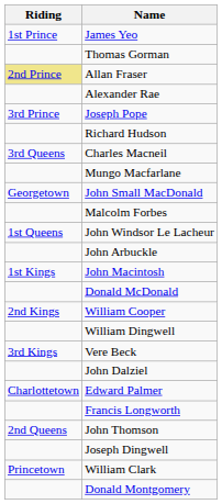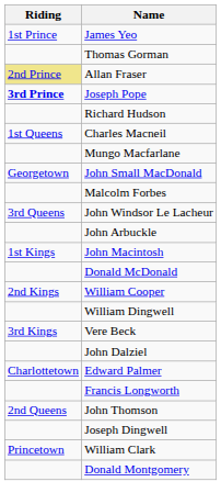 <table class="wikitable">
 <tr>
 <th>Riding</th>
 <th>Name</th>
 </tr>
 <tr>
 <td><a href='#'>1st Prince</a></td>
 <td><a href='#'>James Yeo</a></td>
 </tr>
 <tr>
 <td></td>
 <td>Thomas Gorman</td>
 </tr>
 <tr>
 <td style="background: khaki;"><a href='#'>2nd Prince</a></td>
 <td>Allan Fraser</td>
 </tr>
 <tr>
-<td></td>
-<td>Alexander Rae</td>
-</tr>
-<tr>
-<td><a href='#'>3rd Prince</a></td>
+<td><strong><a href='#'>3rd Prince</a></strong></td>
 <td><a href='#'>Joseph Pope</a></td>
 </tr>
 <tr>
 <td></td>
 <td>Richard Hudson</td>
 </tr>
 <tr>
-<td><a href='#'>3rd Queens</a></td>
+<td><a href='#'>1st Queens</a></td>
 <td>Charles Macneil</td>
 </tr>
 <tr>
 <td></td>
 <td>Mungo Macfarlane</td>
 </tr>
 <tr>
 <td><a href='#'>Georgetown</a></td>
 <td><a href='#'>John Small MacDonald</a></td>
 </tr>
 <tr>
 <td></td>
 <td>Malcolm Forbes</td>
 </tr>
 <tr>
-<td><a href='#'>1st Queens</a></td>
+<td><a href='#'>3rd Queens</a></td>
 <td>John Windsor Le Lacheur</td>
 </tr>
 <tr>
 <td></td>
 <td>John Arbuckle</td>
 </tr>
 <tr>
 <td><a href='#'>1st Kings</a></td>
 <td><a href='#'>John Macintosh</a></td>
 </tr>
 <tr>
 <td></td>
 <td><a href='#'>Donald McDonald</a></td>
 </tr>
 <tr>
 <td><a href='#'>2nd Kings</a></td>
 <td><a href='#'>William Cooper</a></td>
 </tr>
 <tr>
 <td></td>
 <td>William Dingwell</td>
 </tr>
 <tr>
 <td><a href='#'>3rd Kings</a></td>
 <td>Vere Beck</td>
 </tr>
 <tr>
 <td></td>
 <td>John Dalziel</td>
 </tr>
 <tr>
 <td><a href='#'>Charlottetown</a></td>
 <td><a href='#'>Edward Palmer</a></td>
 </tr>
 <tr>
 <td></td>
 <td><a href='#'>Francis Longworth</a></td>
 </tr>
 <tr>
 <td><a href='#'>2nd Queens</a></td>
 <td>John Thomson</td>
 </tr>
 <tr>
 <td></td>
 <td>Joseph Dingwell</td>
 </tr>
 <tr>
 <td><a href='#'>Princetown</a></td>
 <td>William Clark</td>
 </tr>
 <tr>
 <td></td>
 <td><a href='#'>Donald Montgomery</a></td>
 </tr>
 </table>
